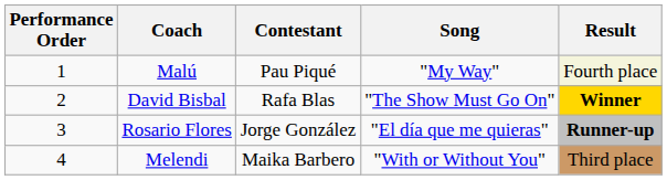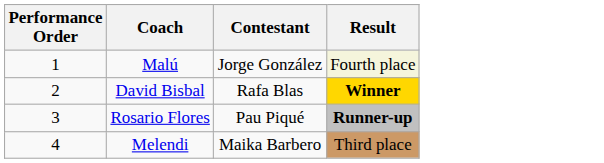 <table class="wikitable" style="text-align: center; width: auto;">
 <tr>
 <th>Performance <br>Order</th>
 <th>Coach</th>
 <th>Contestant</th>
-<th>Song</th>
 <th>Result</th>
 </tr>
 <tr>
 <td>1</td>
 <td><a href='#'>Malú</a></td>
-<td>Pau Piqué</td>
-<td>"<a href='#'>My Way</a>"</td>
+<td>Jorge González</td>
 <td bgcolor="beige">Fourth place</td>
 </tr>
 <tr>
 <td>2</td>
 <td><a href='#'>David Bisbal</a></td>
 <td>Rafa Blas</td>
-<td>"<a href='#'>The Show Must Go On</a>"</td>
 <td style="background:gold;"><strong>Winner</strong></td>
 </tr>
 <tr>
 <td>3</td>
 <td><a href='#'>Rosario Flores</a></td>
-<td>Jorge González</td>
-<td>"<a href='#'>El día que me quieras</a>"</td>
+<td>Pau Piqué</td>
 <td style="background:silver;"><strong>Runner-up</strong></td>
 </tr>
 <tr>
 <td>4</td>
 <td><a href='#'>Melendi</a></td>
 <td>Maika Barbero</td>
-<td>"<a href='#'>With or Without You</a>"</td>
 <td style="background:#c96;">Third place</td>
 </tr>
 </table>
